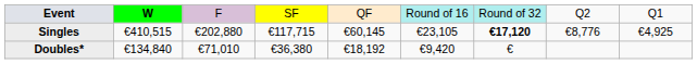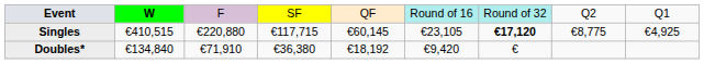 <table class=wikitable style=font-size:90%;text-align:center>
 <tr>
 <td style="width:130px; background:#dfe2e9;"><strong>Event</strong></td>
 <td style="width:80px; background:lime;"><strong>W</strong></td>
 <td style="width:85px; background:thistle;">F</td>
 <td style="width:85px; background:#ff0;">SF</td>
 <td style="width:85px; background:#ffebcd;">QF</td>
 <td style="width:85px; background:#afeeee;">Round of 16</td>
 <td style="width:85px; background:#afeeee;">Round of 32</td>
 <td width=85>Q2</td>
 <td width=85>Q1</td>
 </tr>
 <tr>
 <td style="background:#ededed;"><strong>Singles</strong></td>
 <td>€410,515</td>
-<td>€202,880</td>
+<td>€220,880</td>
 <td>€117,715</td>
 <td>€60,145</td>
 <td>€23,105</td>
 <td><strong>€17,120</strong></td>
-<td>€8,776</td>
+<td>€8,775</td>
 <td>€4,925</td>
 </tr>
 <tr>
 <td style="background:#ededed;"><strong>Doubles*</strong></td>
 <td>€134,840</td>
-<td>€71,010</td>
+<td>€71,910</td>
 <td>€36,380</td>
 <td>€18,192</td>
 <td>€9,420</td>
 <td>€</td>
 <td></td>
 <td></td>
 </tr>
 </table>
